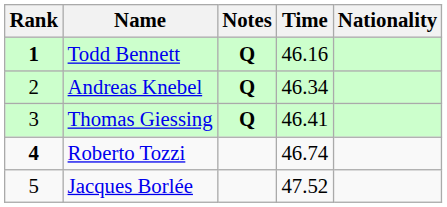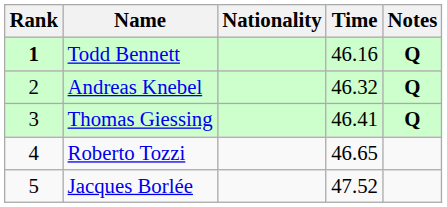 <table class="wikitable sortable" style="text-align:center">
 <tr>
 <th>Rank</th>
 <th>Name</th>
+<th>Nationality</th>
+<th>Time</th>
 <th>Notes</th>
-<th>Time</th>
-<th>Nationality</th>
 </tr>
 <tr bgcolor=ccffcc>
 <td><strong>1</strong></td>
 <td align=left><a href='#'>Todd Bennett</a></td>
+<td align=left></td>
+<td>46.16</td>
 <td><strong>Q</strong></td>
-<td>46.16</td>
-<td align=left></td>
 </tr>
 <tr bgcolor=ccffcc>
 <td>2</td>
 <td align=left><a href='#'>Andreas Knebel</a></td>
+<td align=left></td>
+<td>46.32</td>
 <td><strong>Q</strong></td>
-<td>46.34</td>
-<td align=left></td>
 </tr>
 <tr bgcolor=ccffcc>
 <td>3</td>
 <td align=left><a href='#'>Thomas Giessing</a></td>
+<td align=left></td>
+<td>46.41</td>
 <td><strong>Q</strong></td>
-<td>46.41</td>
-<td align=left></td>
 </tr>
 <tr>
-<td><strong>4</strong></td>
+<td>4</td>
 <td align=left><a href='#'>Roberto Tozzi</a></td>
+<td align=left></td>
+<td>46.65</td>
 <td></td>
-<td>46.74</td>
-<td align=left></td>
 </tr>
 <tr>
 <td>5</td>
 <td align=left><a href='#'>Jacques Borlée</a></td>
+<td align=left></td>
+<td>47.52</td>
 <td></td>
-<td>47.52</td>
-<td align=left></td>
 </tr>
 </table>
